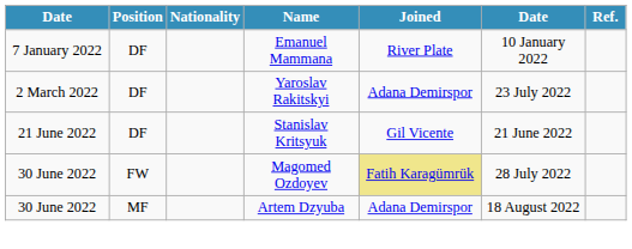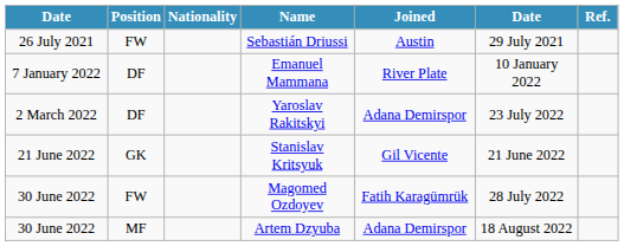 <table class="wikitable" style="text-align:center; font-size:90%; ">
 <tr>
 <th style="background:#348EB9; color:white; width:200px;">Date</th>
 <th style="background:#348EB9; color:white; width:50px;">Position</th>
 <th style="background:#348EB9; color:white; width:50px;">Nationality</th>
 <th style="background:#348EB9; color:white; width:200px;">Name</th>
 <th style="background:#348EB9; color:white; width:200px;">Joined</th>
 <th style="background:#348EB9; color:white; width:200px;">Date</th>
 <th style="background:#348EB9; color:white; width:50px;">Ref.</th>
+</tr>
+<tr>
+<td>26 July 2021</td>
+<td>FW</td>
+<td></td>
+<td><a href='#'>Sebastián Driussi</a></td>
+<td><a href='#'>Austin</a></td>
+<td>29 July 2021</td>
+<td></td>
 </tr>
 <tr>
 <td>7 January 2022</td>
 <td>DF</td>
 <td></td>
 <td><a href='#'>Emanuel Mammana</a></td>
 <td><a href='#'>River Plate</a></td>
 <td>10 January 2022</td>
 <td></td>
 </tr>
 <tr>
 <td>2 March 2022</td>
 <td>DF</td>
 <td></td>
 <td><a href='#'>Yaroslav Rakitskyi</a></td>
 <td><a href='#'>Adana Demirspor</a></td>
 <td>23 July 2022</td>
 <td></td>
 </tr>
 <tr>
 <td>21 June 2022</td>
-<td>DF</td>
+<td>GK</td>
 <td></td>
 <td><a href='#'>Stanislav Kritsyuk</a></td>
 <td><a href='#'>Gil Vicente</a></td>
 <td>21 June 2022</td>
 <td></td>
 </tr>
 <tr>
 <td>30 June 2022</td>
 <td>FW</td>
 <td></td>
 <td><a href='#'>Magomed Ozdoyev</a></td>
-<td style="background: khaki;"><a href='#'>Fatih Karagümrük</a></td>
+<td><a href='#'>Fatih Karagümrük</a></td>
 <td>28 July 2022</td>
 <td></td>
 </tr>
 <tr>
 <td>30 June 2022</td>
 <td>MF</td>
 <td></td>
 <td><a href='#'>Artem Dzyuba</a></td>
 <td><a href='#'>Adana Demirspor</a></td>
 <td>18 August 2022</td>
 <td></td>
 </tr>
 </table>
